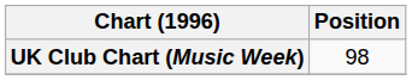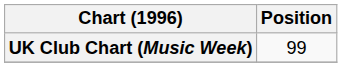 <table class="wikitable sortable plainrowheaders" style="text-align:center">
 <tr>
 <th scope="col">Chart (1996)</th>
 <th scope="col">Position</th>
 </tr>
 <tr>
 <th scope="row">UK Club Chart (<em>Music Week</em>)</th>
-<td>98</td>
+<td>99</td>
 </tr>
 <tr>
 </tr>
 </table>
